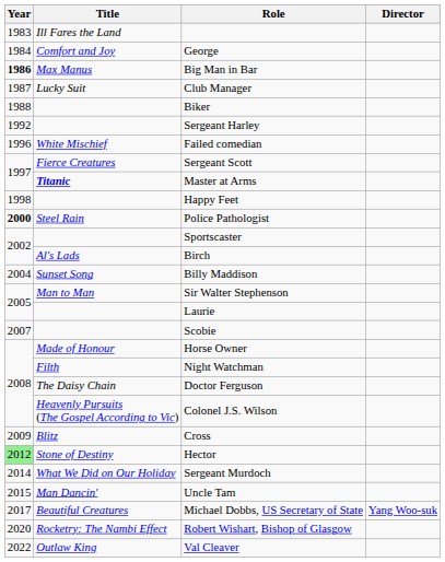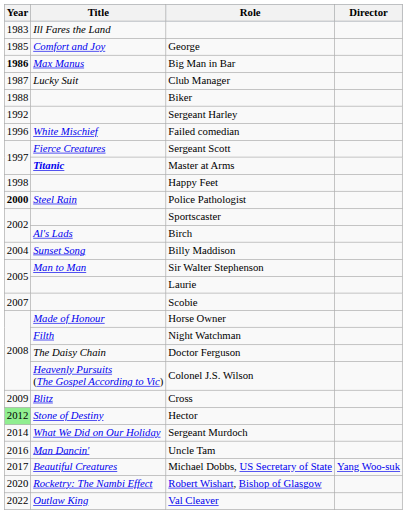 <table class="wikitable sortable">
 <tr style="background:#b0c4de; text-align:center;">
 <th>Year</th>
 <th>Title</th>
 <th>Role</th>
 <th>Director<br></th>
 </tr>
 <tr>
 <td>1983</td>
 <td><em>Ill Fares the Land</em></td>
 <td></td>
 <td></td>
 </tr>
 <tr>
-<td>1984</td>
+<td>1985</td>
 <td><em><a href='#'>Comfort and Joy</a></em></td>
 <td>George</td>
 <td></td>
 </tr>
 <tr>
 <td><strong>1986</strong></td>
 <td><em><a href='#'>Max Manus</a></em></td>
 <td>Big Man in Bar</td>
 <td></td>
 </tr>
 <tr>
 <td>1987</td>
 <td><em>Lucky Suit</em> </td>
 <td>Club Manager</td>
 <td></td>
 </tr>
 <tr>
 <td>1988</td>
 <td><em></em></td>
 <td>Biker</td>
 <td></td>
 </tr>
 <tr>
 <td>1992</td>
 <td><em></em></td>
 <td>Sergeant Harley</td>
 <td></td>
 </tr>
 <tr>
 <td>1996</td>
 <td><em><a href='#'>White Mischief</a></em></td>
 <td>Failed comedian</td>
 <td></td>
 </tr>
 <tr>
 <td rowspan="2">1997</td>
 <td><em><a href='#'>Fierce Creatures</a></em></td>
 <td>Sergeant Scott</td>
 <td><br></td>
 </tr>
 <tr>
 <td><strong><em><a href='#'>Titanic</a></em></strong></td>
 <td>Master at Arms</td>
 <td></td>
 </tr>
 <tr>
 <td>1998</td>
 <td><em></em></td>
 <td>Happy Feet</td>
 <td></td>
 </tr>
 <tr>
 <td><strong>2000</strong></td>
 <td><em><a href='#'>Steel Rain</a></em></td>
 <td>Police Pathologist</td>
 <td></td>
 </tr>
 <tr>
 <td rowspan="2">2002</td>
 <td><em></em></td>
 <td>Sportscaster</td>
 <td></td>
 </tr>
 <tr>
 <td><em><a href='#'>Al's Lads</a></em></td>
 <td>Birch</td>
 <td></td>
 </tr>
 <tr>
 <td>2004</td>
 <td><em><a href='#'>Sunset Song</a></em></td>
 <td>Billy Maddison</td>
 <td></td>
 </tr>
 <tr>
 <td rowspan="2">2005</td>
 <td><em><a href='#'>Man to Man</a></em></td>
 <td>Sir Walter Stephenson</td>
 <td></td>
 </tr>
 <tr>
 <td><em></em></td>
 <td>Laurie</td>
 <td></td>
 </tr>
 <tr>
 <td>2007</td>
 <td><em></em></td>
 <td>Scobie</td>
 <td></td>
 </tr>
 <tr>
 <td rowspan="4">2008</td>
 <td><em><a href='#'>Made of Honour</a></em></td>
 <td>Horse Owner</td>
 <td></td>
 </tr>
 <tr>
 <td><em><a href='#'>Filth</a></em></td>
 <td>Night Watchman</td>
 <td></td>
 </tr>
 <tr>
 <td><em>The Daisy Chain</em></td>
 <td>Doctor Ferguson</td>
 <td></td>
 </tr>
 <tr>
 <td><em><a href='#'>Heavenly Pursuits</a></em><br>(<em><a href='#'>The Gospel According to Vic</a></em>)</td>
 <td>Colonel J.S. Wilson</td>
 <td><br></td>
 </tr>
 <tr>
 <td>2009</td>
 <td><em><a href='#'>Blitz</a></em></td>
 <td>Cross</td>
 <td></td>
 </tr>
 <tr>
 <td style="background: lightgreen;">2012</td>
 <td><em><a href='#'>Stone of Destiny</a></em></td>
 <td>Hector</td>
 <td></td>
 </tr>
 <tr>
 <td>2014</td>
 <td><em><a href='#'>What We Did on Our Holiday</a></em></td>
 <td>Sergeant Murdoch</td>
 <td><br></td>
 </tr>
 <tr>
-<td>2015</td>
+<td>2016</td>
 <td><em><a href='#'>Man Dancin'</a></em></td>
 <td>Uncle Tam</td>
 <td></td>
 </tr>
 <tr>
 <td>2017</td>
 <td><em><a href='#'>Beautiful Creatures</a></em></td>
 <td>Michael Dobbs, <a href='#'>US Secretary of State</a></td>
 <td><a href='#'>Yang Woo-suk</a></td>
 </tr>
 <tr>
 <td>2020</td>
 <td><em><a href='#'>Rocketry: The Nambi Effect</a></em></td>
 <td><a href='#'>Robert Wishart</a>, <a href='#'>Bishop of Glasgow</a></td>
 <td></td>
 </tr>
 <tr>
 <td>2022</td>
 <td><em><a href='#'>Outlaw King</a></em></td>
 <td><a href='#'>Val Cleaver</a></td>
 <td></td>
 </tr>
 </table>
